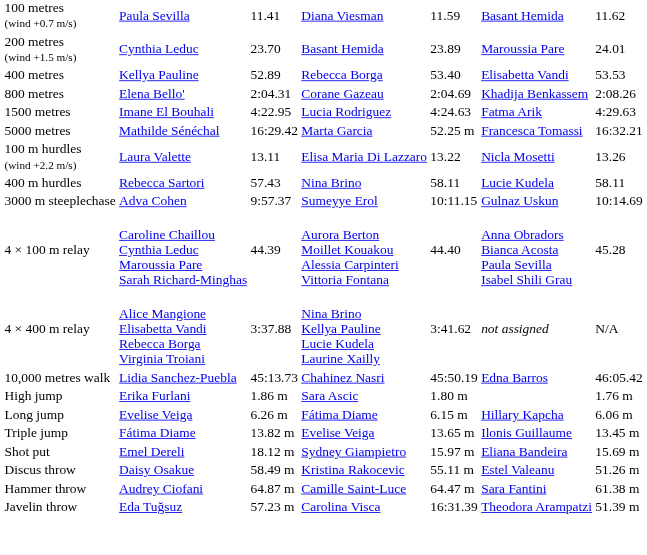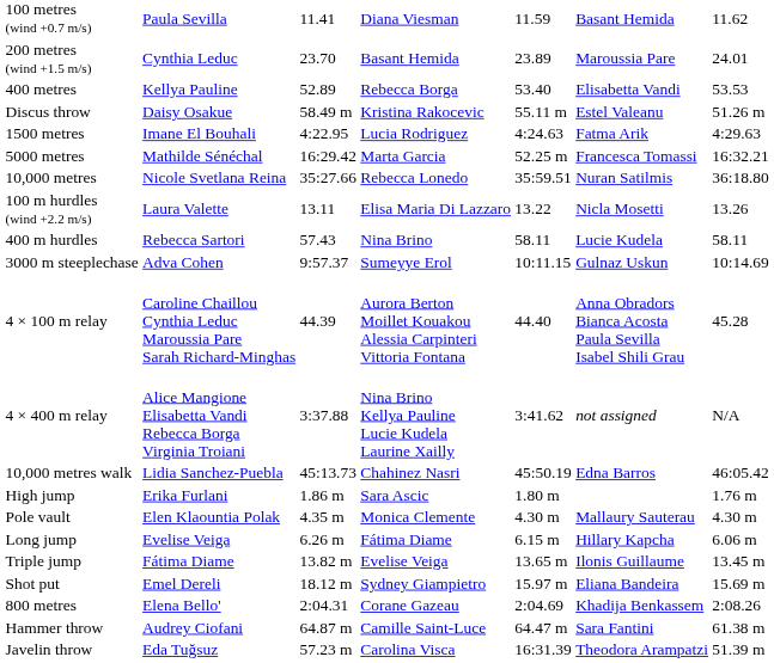 <table>
 <tr>
 <td>100 metres<br><small>(wind +0.7 m/s)</small></td>
 <td><a href='#'>Paula Sevilla</a> <br> </td>
 <td>11.41</td>
 <td><a href='#'>Diana Viesman</a> <br> </td>
 <td>11.59</td>
 <td><a href='#'>Basant Hemida</a> <br> </td>
 <td>11.62</td>
 </tr>
 <tr>
 <td>200 metres<br><small>(wind +1.5 m/s)</small></td>
 <td><a href='#'>Cynthia Leduc</a> <br> </td>
 <td>23.70</td>
 <td><a href='#'>Basant Hemida</a> <br> </td>
 <td>23.89</td>
 <td><a href='#'>Maroussia Pare</a> <br> </td>
 <td>24.01</td>
 </tr>
 <tr>
 <td>400 metres</td>
 <td><a href='#'>Kellya Pauline</a> <br> </td>
 <td>52.89 </td>
 <td><a href='#'>Rebecca Borga</a> <br> </td>
 <td>53.40</td>
 <td><a href='#'>Elisabetta Vandi</a> <br> </td>
 <td>53.53</td>
 </tr>
 <tr>
-<td>800 metres</td>
-<td><a href='#'>Elena Bello'</a> <br> </td>
-<td>2:04.31 </td>
-<td><a href='#'>Corane Gazeau</a> <br> </td>
-<td>2:04.69</td>
-<td><a href='#'>Khadija Benkassem</a> <br> </td>
-<td>2:08.26</td>
+<td>Discus throw</td>
+<td><a href='#'>Daisy Osakue</a> <br> </td>
+<td>58.49 m  </td>
+<td><a href='#'>Kristina Rakocevic</a> <br> </td>
+<td>55.11 m</td>
+<td><a href='#'>Estel Valeanu</a> <br> </td>
+<td>51.26 m</td>
 </tr>
 <tr>
 <td>1500 metres</td>
 <td><a href='#'>Imane El Bouhali</a> <br> </td>
 <td>4:22.95</td>
 <td><a href='#'>Lucia Rodriguez</a> <br> </td>
 <td>4:24.63</td>
 <td><a href='#'>Fatma Arik</a> <br> </td>
 <td>4:29.63</td>
 </tr>
 <tr>
 <td>5000 metres</td>
 <td><a href='#'>Mathilde Sénéchal</a> <br> </td>
 <td>16:29.42</td>
 <td><a href='#'>Marta Garcia</a> <br> </td>
 <td>52.25 m</td>
 <td><a href='#'>Francesca Tomassi</a> <br> </td>
 <td>16:32.21</td>
+</tr>
+<tr>
+<td>10,000 metres</td>
+<td><a href='#'>Nicole Svetlana Reina</a> <br> </td>
+<td>35:27.66</td>
+<td><a href='#'>Rebecca Lonedo</a> <br> </td>
+<td>35:59.51</td>
+<td><a href='#'>Nuran Satilmis</a> <br> </td>
+<td>36:18.80</td>
 </tr>
 <tr>
 <td>100 m hurdles<br><small>(wind +2.2 m/s)</small></td>
 <td><a href='#'>Laura Valette</a> <br> </td>
 <td>13.11 </td>
 <td><a href='#'>Elisa Maria Di Lazzaro</a> <br> </td>
 <td>13.22</td>
 <td><a href='#'>Nicla Mosetti</a> <br> </td>
 <td>13.26</td>
 </tr>
 <tr>
 <td>400 m hurdles</td>
 <td><a href='#'>Rebecca Sartori</a> <br> </td>
 <td>57.43</td>
 <td><a href='#'>Nina Brino</a> <br> </td>
 <td>58.11</td>
 <td><a href='#'>Lucie Kudela</a> <br> </td>
 <td>58.11</td>
 </tr>
 <tr>
 <td>3000 m steeplechase</td>
 <td><a href='#'>Adva Cohen</a> <br> </td>
 <td>9:57.37 </td>
 <td><a href='#'>Sumeyye Erol</a> <br> </td>
 <td>10:11.15</td>
 <td><a href='#'>Gulnaz Uskun</a> <br> </td>
 <td>10:14.69</td>
 </tr>
 <tr>
 <td>4 × 100 m relay</td>
 <td><br><a href='#'>Caroline Chaillou</a><br><a href='#'>Cynthia Leduc</a><br><a href='#'>Maroussia Pare</a><br><a href='#'>Sarah Richard-Minghas</a> <br></td>
 <td>44.39 </td>
 <td><br><a href='#'>Aurora Berton</a><br><a href='#'>Moillet Kouakou</a><br><a href='#'>Alessia Carpinteri</a><br><a href='#'>Vittoria Fontana</a></td>
 <td>44.40</td>
 <td><br><a href='#'>Anna Obradors</a><br><a href='#'>Bianca Acosta</a><br><a href='#'>Paula Sevilla</a><br><a href='#'>Isabel Shili Grau</a></td>
 <td>45.28</td>
 </tr>
 <tr>
 <td>4 × 400 m relay</td>
 <td><br><a href='#'>Alice Mangione</a><br><a href='#'>Elisabetta Vandi</a><br><a href='#'>Rebecca Borga</a><br><a href='#'>Virginia Troiani</a> <br></td>
 <td>3:37.88  </td>
 <td><br><a href='#'>Nina Brino</a><br><a href='#'>Kellya Pauline</a><br><a href='#'>Lucie Kudela</a><br><a href='#'>Laurine Xailly</a></td>
 <td>3:41.62</td>
 <td><em>not assigned</em></td>
 <td>N/A</td>
 </tr>
 <tr>
 <td>10,000 metres walk</td>
 <td><a href='#'>Lidia Sanchez-Puebla</a> <br> </td>
 <td>45:13.73</td>
 <td><a href='#'>Chahinez Nasri</a> <br> </td>
 <td>45:50.19</td>
 <td><a href='#'>Edna Barros</a> <br> </td>
 <td>46:05.42</td>
 </tr>
 <tr>
 <td>High jump</td>
 <td><a href='#'>Erika Furlani</a> <br> </td>
 <td>1.86 m</td>
 <td><a href='#'>Sara Ascic</a> <br> </td>
 <td>1.80 m</td>
 <td> <br> </td>
 <td>1.76 m</td>
 </tr>
 <tr>
+<td>Pole vault</td>
+<td><a href='#'>Elen Klaountia Polak</a> <br> </td>
+<td>4.35 m  </td>
+<td><a href='#'>Monica Clemente</a> <br> </td>
+<td>4.30 m</td>
+<td><a href='#'>Mallaury Sauterau</a> <br> </td>
+<td>4.30 m</td>
+</tr>
+<tr>
 <td>Long jump</td>
 <td><a href='#'>Evelise Veiga</a> <br> </td>
 <td>6.26 m</td>
 <td><a href='#'>Fátima Diame</a> <br> </td>
 <td>6.15 m</td>
 <td><a href='#'>Hillary Kapcha</a> <br> </td>
 <td>6.06 m</td>
 </tr>
 <tr>
 <td>Triple jump</td>
 <td><a href='#'>Fátima Diame</a> <br> </td>
 <td>13.82 m</td>
 <td><a href='#'>Evelise Veiga</a> <br> </td>
 <td>13.65 m</td>
 <td><a href='#'>Ilonis Guillaume</a> <br> </td>
 <td>13.45 m</td>
 </tr>
 <tr>
 <td>Shot put</td>
 <td><a href='#'>Emel Dereli</a> <br> </td>
 <td>18.12 m  </td>
 <td><a href='#'>Sydney Giampietro</a> <br> </td>
 <td>15.97 m</td>
 <td><a href='#'>Eliana Bandeira</a> <br> </td>
 <td>15.69 m</td>
 </tr>
 <tr>
-<td>Discus throw</td>
-<td><a href='#'>Daisy Osakue</a> <br> </td>
-<td>58.49 m  </td>
-<td><a href='#'>Kristina Rakocevic</a> <br> </td>
-<td>55.11 m</td>
-<td><a href='#'>Estel Valeanu</a> <br> </td>
-<td>51.26 m</td>
+<td>800 metres</td>
+<td><a href='#'>Elena Bello'</a> <br> </td>
+<td>2:04.31 </td>
+<td><a href='#'>Corane Gazeau</a> <br> </td>
+<td>2:04.69</td>
+<td><a href='#'>Khadija Benkassem</a> <br> </td>
+<td>2:08.26</td>
 </tr>
 <tr>
 <td>Hammer throw</td>
 <td><a href='#'>Audrey Ciofani</a> <br> </td>
 <td>64.87 m</td>
 <td><a href='#'>Camille Saint-Luce</a> <br> </td>
 <td>64.47 m</td>
 <td><a href='#'>Sara Fantini</a> <br> </td>
 <td>61.38 m</td>
 </tr>
 <tr>
 <td>Javelin throw</td>
 <td><a href='#'>Eda Tuğsuz</a> <br> </td>
 <td>57.23 m  </td>
 <td><a href='#'>Carolina Visca</a> <br> </td>
 <td>16:31.39</td>
 <td><a href='#'>Theodora Arampatzi</a> <br> </td>
 <td>51.39 m</td>
 </tr>
 </table>
